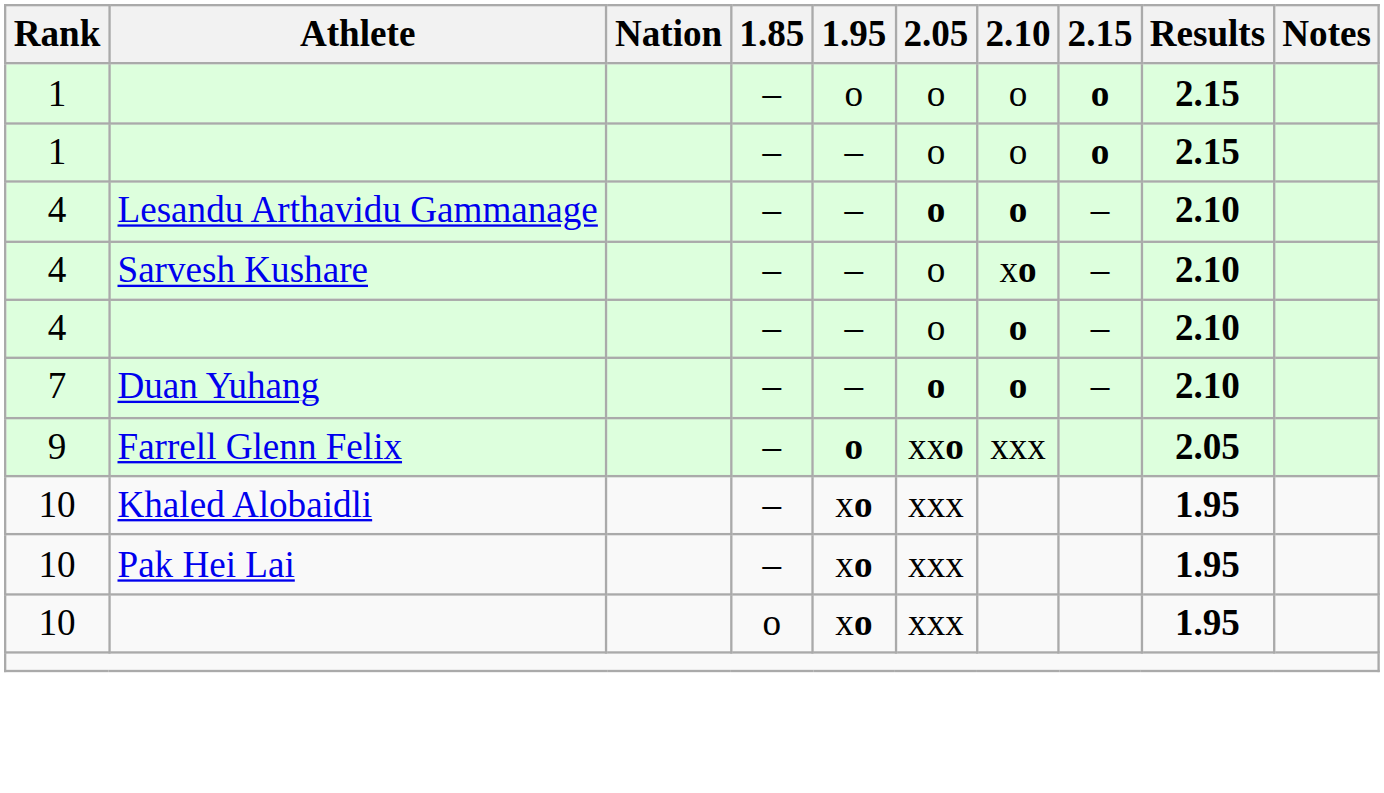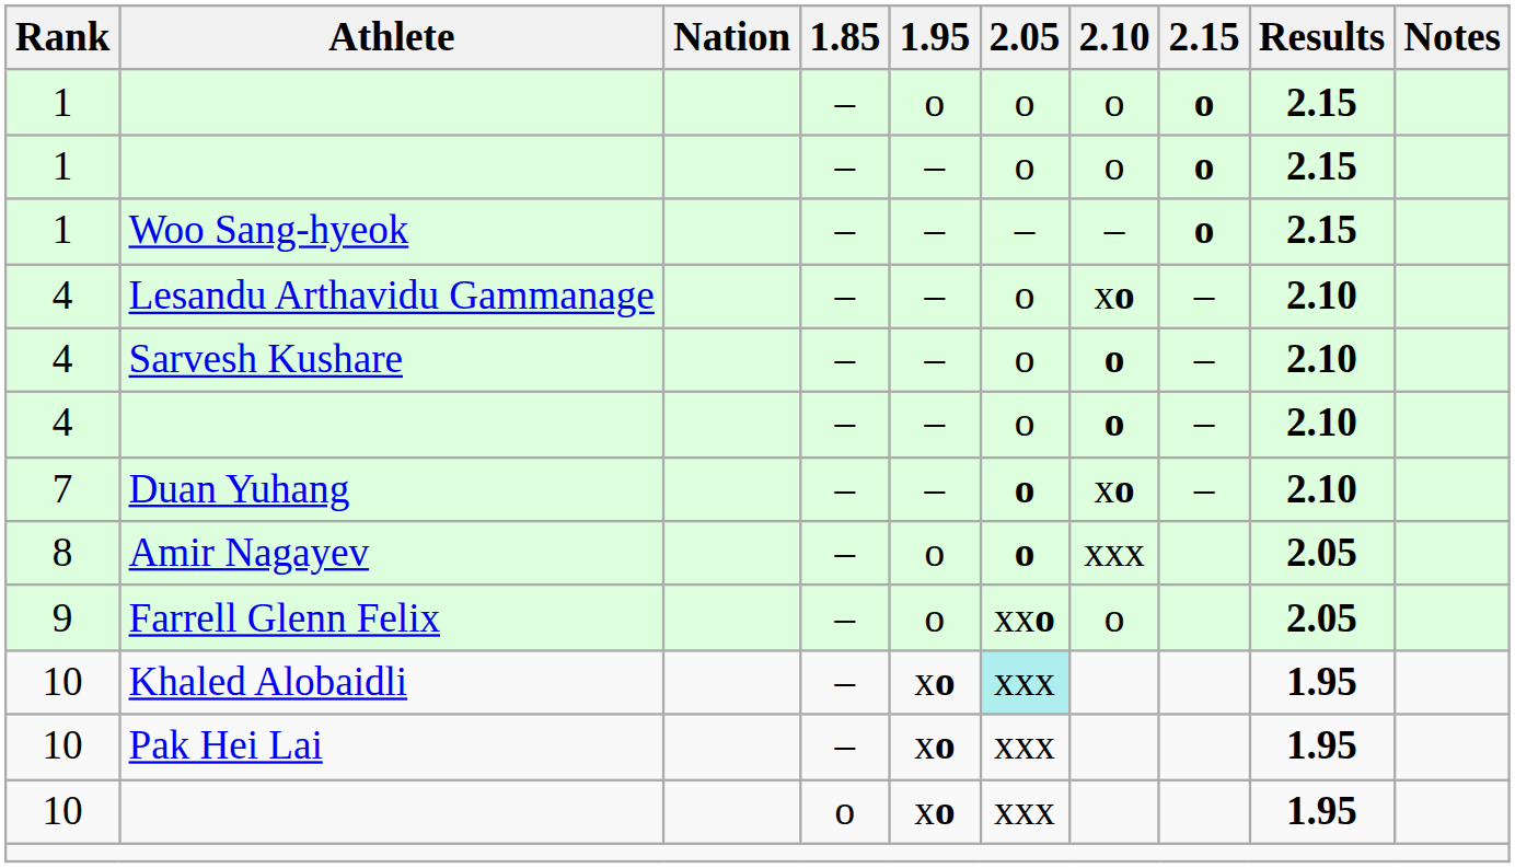 <table class="wikitable sortable" style="text-align:center;">
 <tr>
 <th scope="col" style="width: 10px;">Rank</th>
 <th scope="col">Athlete</th>
 <th scope="col">Nation</th>
 <th scope="col">1.85</th>
 <th scope="col">1.95</th>
 <th scope="col">2.05</th>
 <th scope="col">2.10</th>
 <th scope="col">2.15</th>
 <th scope="col">Results</th>
 <th scope="col">Notes</th>
 </tr>
 <tr bgcolor=ddffdd>
 <td>1</td>
 <td align="left"></td>
 <td align="left"></td>
 <td>–</td>
 <td>o</td>
 <td>o</td>
 <td>o</td>
 <td><strong>o</strong></td>
 <td><strong>2.15</strong></td>
 <td></td>
 </tr>
 <tr bgcolor=ddffdd>
 <td>1</td>
 <td align="left"></td>
 <td align="left"></td>
 <td>–</td>
 <td>–</td>
 <td>o</td>
 <td>o</td>
 <td><strong>o</strong></td>
 <td><strong>2.15</strong></td>
 <td></td>
 </tr>
 <tr bgcolor=ddffdd>
+<td>1</td>
+<td align="left"><a href='#'>Woo Sang-hyeok</a></td>
+<td align="left"></td>
+<td>–</td>
+<td>–</td>
+<td>–</td>
+<td>–</td>
+<td><strong>o</strong></td>
+<td><strong>2.15</strong></td>
+<td></td>
+</tr>
+<tr bgcolor=ddffdd>
 <td>4</td>
 <td align="left"><a href='#'>Lesandu Arthavidu Gammanage</a></td>
 <td align="left"></td>
 <td>–</td>
 <td>–</td>
-<td><strong>o</strong></td>
-<td><strong>o</strong></td>
+<td>o</td>
+<td>x<strong>o</strong></td>
 <td>–</td>
 <td><strong>2.10</strong></td>
 <td></td>
 </tr>
 <tr bgcolor=ddffdd>
 <td>4</td>
 <td align="left"><a href='#'>Sarvesh Kushare</a></td>
 <td align="left"></td>
 <td>–</td>
 <td>–</td>
 <td>o</td>
-<td>x<strong>o</strong></td>
+<td><strong>o</strong></td>
 <td>–</td>
 <td><strong>2.10</strong></td>
 <td></td>
 </tr>
 <tr bgcolor=ddffdd>
 <td>4</td>
 <td align="left"></td>
 <td align="left"></td>
 <td>–</td>
 <td>–</td>
 <td>o</td>
 <td><strong>o</strong></td>
 <td>–</td>
 <td><strong>2.10</strong></td>
 <td></td>
 </tr>
 <tr bgcolor=ddffdd>
 <td>7</td>
 <td align="left"><a href='#'>Duan Yuhang</a></td>
 <td align="left"></td>
 <td>–</td>
 <td>–</td>
 <td><strong>o</strong></td>
-<td><strong>o</strong></td>
+<td>x<strong>o</strong></td>
 <td>–</td>
 <td><strong>2.10</strong></td>
+<td></td>
+</tr>
+<tr bgcolor=ddffdd>
+<td>8</td>
+<td align="left"><a href='#'>Amir Nagayev</a></td>
+<td align="left"></td>
+<td>–</td>
+<td>o</td>
+<td><strong>o</strong></td>
+<td>xxx</td>
+<td></td>
+<td><strong>2.05</strong></td>
 <td></td>
 </tr>
 <tr bgcolor=ddffdd>
 <td>9</td>
 <td align="left"><a href='#'>Farrell Glenn Felix</a></td>
 <td align="left"></td>
 <td>–</td>
-<td><strong>o</strong></td>
+<td>o</td>
 <td>xx<strong>o</strong></td>
-<td>xxx</td>
+<td>o</td>
 <td></td>
 <td><strong>2.05</strong></td>
 <td></td>
 </tr>
 <tr>
 <td>10</td>
 <td align="left"><a href='#'>Khaled Alobaidli</a></td>
 <td align="left"></td>
 <td>–</td>
 <td>x<strong>o</strong></td>
-<td>xxx</td>
+<td style="background: paleturquoise;">xxx</td>
 <td></td>
 <td></td>
 <td><strong>1.95</strong></td>
 <td></td>
 </tr>
 <tr>
 <td>10</td>
 <td align="left"><a href='#'>Pak Hei Lai</a></td>
 <td align="left"></td>
 <td>–</td>
 <td>x<strong>o</strong></td>
 <td>xxx</td>
 <td></td>
 <td></td>
 <td><strong>1.95</strong></td>
 <td></td>
 </tr>
 <tr>
 <td>10</td>
 <td align="left"></td>
 <td align="left"></td>
 <td>o</td>
 <td>x<strong>o</strong></td>
 <td>xxx</td>
 <td></td>
 <td></td>
 <td><strong>1.95</strong></td>
 <td></td>
 </tr>
 <tr class="sortbottom">
 <td colspan="10"></td>
 </tr>
 </table>
